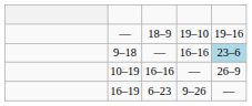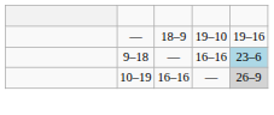 <table class="wikitable" style="text-align:center; font-size:90%;">
 <tr>
 <th width=120> </th>
 <td><strong></strong></td>
 <td><strong></strong></td>
 <td><strong></strong></td>
 <td><strong></strong></td>
 </tr>
 <tr>
 <td style="text-align:left;"></td>
 <td>—</td>
 <td>18–9</td>
 <td>19–10</td>
 <td>19–16</td>
 </tr>
 <tr>
 <td style="text-align:left;"></td>
 <td>9–18</td>
 <td>—</td>
 <td>16–16</td>
 <td style="background: lightblue;">23–6</td>
 </tr>
 <tr>
 <td style="text-align:left;"></td>
 <td>10–19</td>
 <td>16–16</td>
 <td>—</td>
-<td>26–9</td>
-</tr>
-<tr>
-<td style="text-align:left;"></td>
-<td>16–19</td>
-<td>6–23</td>
-<td>9–26</td>
-<td>—</td>
+<td style="background: lightgrey;">26–9</td>
 </tr>
 </table>
